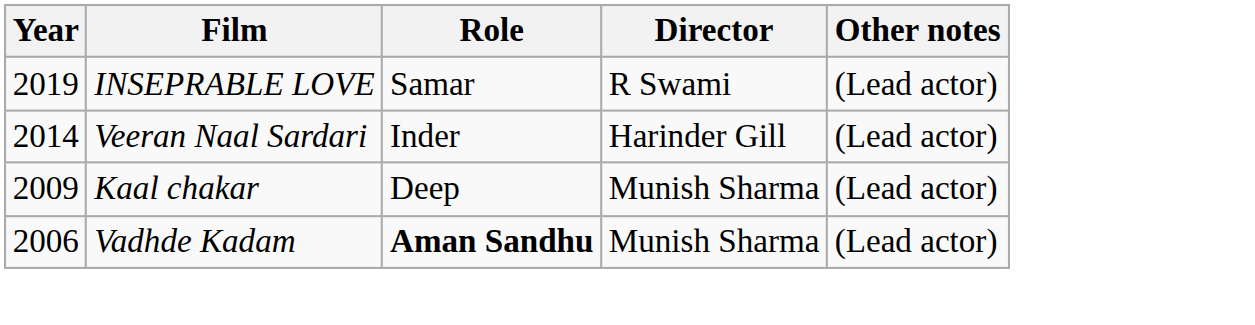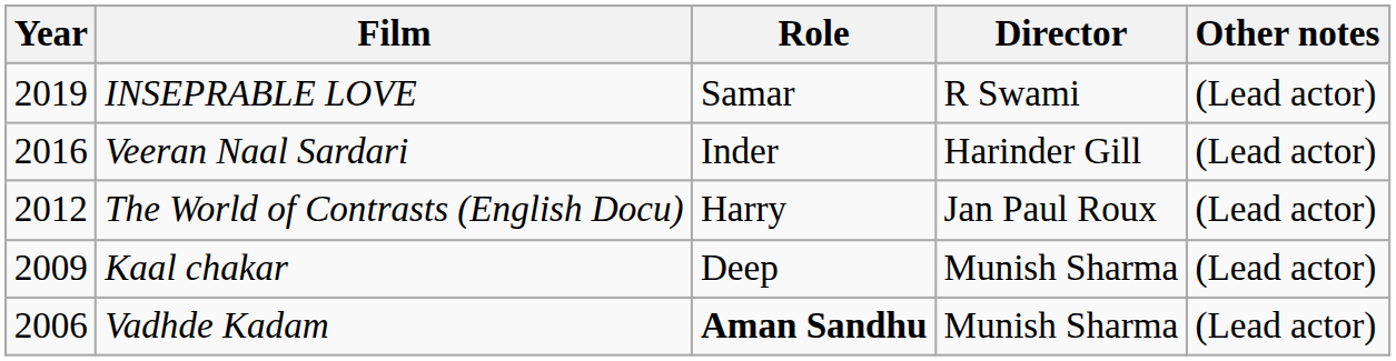 <table class="wikitable sortable">
 <tr>
 <th>Year</th>
 <th>Film</th>
 <th>Role</th>
 <th>Director</th>
 <th>Other notes</th>
 </tr>
 <tr>
 <td>2019</td>
 <td><em>INSEPRABLE  LOVE </em></td>
 <td>Samar</td>
 <td>R Swami</td>
 <td>(Lead actor)</td>
 </tr>
 <tr>
-<td>2014</td>
+<td>2016</td>
 <td><em>Veeran Naal Sardari</em></td>
 <td>Inder</td>
 <td>Harinder Gill</td>
+<td>(Lead actor)</td>
+</tr>
+<tr>
+<td>2012</td>
+<td><em>The World of Contrasts (English Docu)</em></td>
+<td>Harry</td>
+<td>Jan Paul Roux</td>
 <td>(Lead actor)</td>
 </tr>
 <tr>
 <td>2009</td>
 <td><em>Kaal chakar</em></td>
 <td>Deep</td>
 <td>Munish Sharma</td>
 <td>(Lead actor)</td>
 </tr>
 <tr>
 <td>2006</td>
 <td><em>Vadhde Kadam</em></td>
 <td><strong>Aman Sandhu</strong></td>
 <td>Munish Sharma</td>
 <td>(Lead actor)</td>
 </tr>
 </table>
